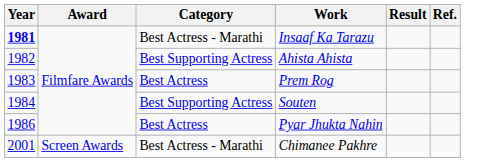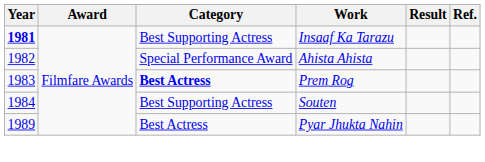 <table class="wikitable plainrowheader">
 <tr>
 <th>Year</th>
 <th>Award</th>
 <th>Category</th>
 <th>Work</th>
 <th>Result</th>
 <th>Ref.</th>
 </tr>
 <tr>
 <td><strong><a href='#'>1981</a></strong></td>
 <td rowspan="5"><a href='#'>Filmfare Awards</a></td>
-<td>Best Actress - Marathi</td>
+<td><a href='#'>Best Supporting Actress</a></td>
 <td><em><a href='#'>Insaaf Ka Tarazu</a></em></td>
 <td></td>
 <td></td>
 </tr>
 <tr>
 <td><a href='#'>1982</a></td>
-<td><a href='#'>Best Supporting Actress</a></td>
+<td><a href='#'>Special Performance Award</a></td>
 <td><em><a href='#'>Ahista Ahista</a></em></td>
 <td></td>
 <td></td>
 </tr>
 <tr>
 <td><a href='#'>1983</a></td>
-<td><a href='#'>Best Actress</a></td>
+<td><strong><a href='#'>Best Actress</a></strong></td>
 <td><em><a href='#'>Prem Rog</a></em></td>
 <td></td>
 <td></td>
 </tr>
 <tr>
 <td><a href='#'>1984</a></td>
 <td><a href='#'>Best Supporting Actress</a></td>
 <td><em><a href='#'>Souten</a></em></td>
 <td></td>
 <td></td>
 </tr>
 <tr>
-<td><a href='#'>1986</a></td>
+<td><a href='#'>1989</a></td>
 <td><a href='#'>Best Actress</a></td>
 <td><em><a href='#'>Pyar Jhukta Nahin</a></em></td>
 <td></td>
 <td></td>
 </tr>
-<tr>
-<td><a href='#'>2001</a></td>
-<td><a href='#'>Screen Awards</a></td>
-<td>Best Actress - Marathi</td>
-<td><em>Chimanee Pakhre</em></td>
-<td></td>
-<td></td>
-</tr>
 </table>
